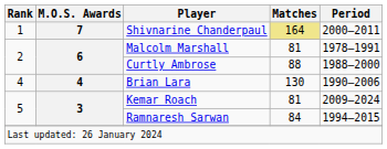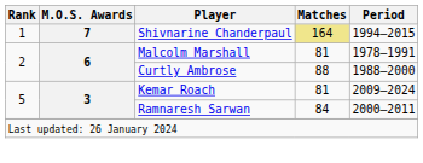 <table class="wikitable plainrowheaders sortable">
 <tr>
 <th scope=col>Rank</th>
 <th scope=col>M.O.S. Awards</th>
 <th scope=col>Player</th>
 <th scope=col>Matches</th>
 <th scope=col>Period</th>
 </tr>
 <tr>
 <td align=center>1</td>
 <th scope=row style=text-align:center;>7</th>
 <td><a href='#'>Shivnarine Chanderpaul</a></td>
 <td align=center style="background: khaki;">164</td>
-<td>2000–2011</td>
+<td>1994–2015</td>
 </tr>
 <tr>
 <td align=center rowspan=2>2</td>
 <th scope=row style=text-align:center; rowspan=2>6</th>
 <td><a href='#'>Malcolm Marshall</a></td>
 <td align=center>81</td>
 <td>1978–1991</td>
 </tr>
 <tr>
 <td><a href='#'>Curtly Ambrose</a></td>
 <td align=center>88</td>
 <td>1988–2000</td>
 </tr>
 <tr>
-<td align=center>4</td>
-<th scope=row style=text-align:center;>4</th>
-<td><a href='#'>Brian Lara</a></td>
-<td align=center>130</td>
-<td>1990–2006</td>
-</tr>
-<tr>
 <td align=center rowspan=2>5</td>
 <th scope=row style=text-align:center; rowspan=2>3</th>
 <td><a href='#'>Kemar Roach</a></td>
 <td align=center>81</td>
 <td>2009–2024</td>
 </tr>
 <tr>
 <td><a href='#'>Ramnaresh Sarwan</a></td>
 <td align=center>84</td>
-<td>1994–2015</td>
+<td>2000–2011</td>
 </tr>
 <tr>
 </tr>
 <tr class=sortbottom>
 <td colspan=5><small>Last updated: 26 January 2024</small></td>
 </tr>
 </table>
